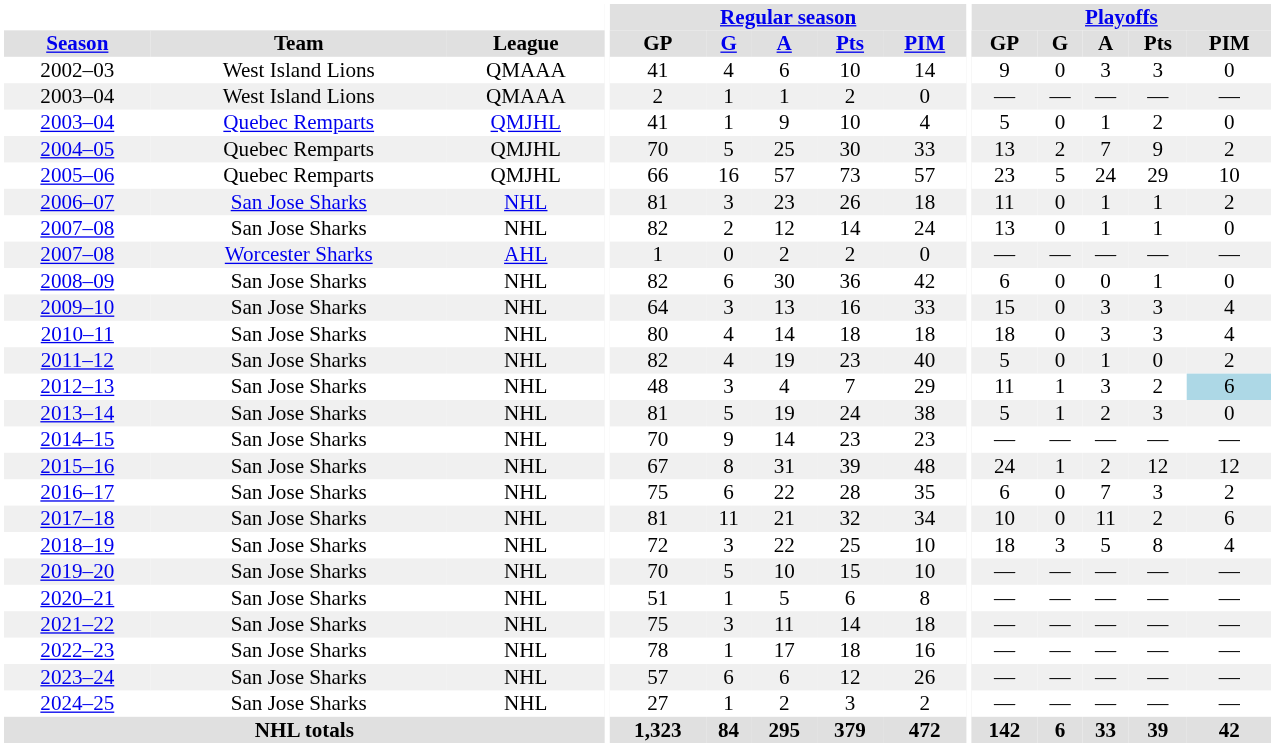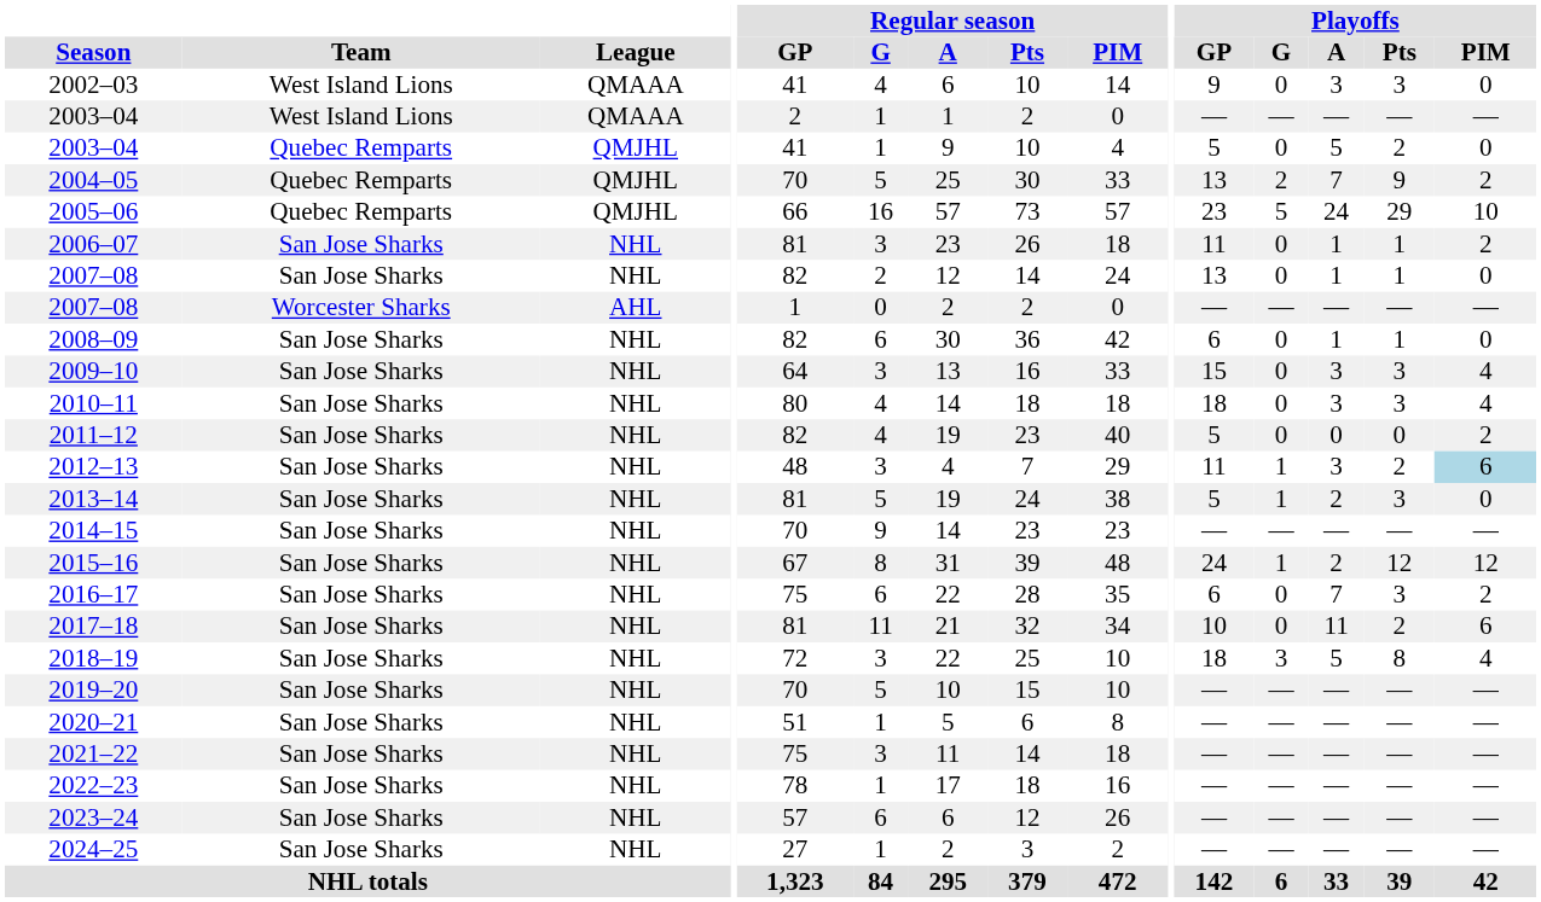 <table border="0" cellpadding="1" cellspacing="0" style="text-align:center; width:60em;">
 <tr bgcolor="#e0e0e0">
 <th colspan="3" bgcolor="#ffffff"></th>
 <th rowspan="99" bgcolor="#ffffff"></th>
 <th colspan="5"><a href='#'>Regular season</a></th>
 <th rowspan="99" bgcolor="#ffffff"></th>
 <th colspan="5"><a href='#'>Playoffs</a></th>
 </tr>
 <tr bgcolor="#e0e0e0">
 <th><a href='#'>Season</a></th>
 <th>Team</th>
 <th>League</th>
 <th>GP</th>
 <th><a href='#'>G</a></th>
 <th><a href='#'>A</a></th>
 <th><a href='#'>Pts</a></th>
 <th><a href='#'>PIM</a></th>
 <th>GP</th>
 <th>G</th>
 <th>A</th>
 <th>Pts</th>
 <th>PIM</th>
 </tr>
 <tr>
 <td>2002–03</td>
 <td>West Island Lions</td>
 <td>QMAAA</td>
 <td>41</td>
 <td>4</td>
 <td>6</td>
 <td>10</td>
 <td>14</td>
 <td>9</td>
 <td>0</td>
 <td>3</td>
 <td>3</td>
 <td>0</td>
 </tr>
 <tr style="background:#f0f0f0;">
 <td>2003–04</td>
 <td>West Island Lions</td>
 <td>QMAAA</td>
 <td>2</td>
 <td>1</td>
 <td>1</td>
 <td>2</td>
 <td>0</td>
 <td>—</td>
 <td>—</td>
 <td>—</td>
 <td>—</td>
 <td>—</td>
 </tr>
 <tr>
 <td><a href='#'>2003–04</a></td>
 <td><a href='#'>Quebec Remparts</a></td>
 <td><a href='#'>QMJHL</a></td>
 <td>41</td>
 <td>1</td>
 <td>9</td>
 <td>10</td>
 <td>4</td>
 <td>5</td>
 <td>0</td>
-<td>1</td>
+<td>5</td>
 <td>2</td>
 <td>0</td>
 </tr>
 <tr style="background:#f0f0f0;">
 <td><a href='#'>2004–05</a></td>
 <td>Quebec Remparts</td>
 <td>QMJHL</td>
 <td>70</td>
 <td>5</td>
 <td>25</td>
 <td>30</td>
 <td>33</td>
 <td>13</td>
 <td>2</td>
 <td>7</td>
 <td>9</td>
 <td>2</td>
 </tr>
 <tr>
 <td><a href='#'>2005–06</a></td>
 <td>Quebec Remparts</td>
 <td>QMJHL</td>
 <td>66</td>
 <td>16</td>
 <td>57</td>
 <td>73</td>
 <td>57</td>
 <td>23</td>
 <td>5</td>
 <td>24</td>
 <td>29</td>
 <td>10</td>
 </tr>
 <tr style="background:#f0f0f0;">
 <td><a href='#'>2006–07</a></td>
 <td><a href='#'>San Jose Sharks</a></td>
 <td><a href='#'>NHL</a></td>
 <td>81</td>
 <td>3</td>
 <td>23</td>
 <td>26</td>
 <td>18</td>
 <td>11</td>
 <td>0</td>
 <td>1</td>
 <td>1</td>
 <td>2</td>
 </tr>
 <tr>
 <td><a href='#'>2007–08</a></td>
 <td>San Jose Sharks</td>
 <td>NHL</td>
 <td>82</td>
 <td>2</td>
 <td>12</td>
 <td>14</td>
 <td>24</td>
 <td>13</td>
 <td>0</td>
 <td>1</td>
 <td>1</td>
 <td>0</td>
 </tr>
 <tr style="background:#f0f0f0;">
 <td><a href='#'>2007–08</a></td>
 <td><a href='#'>Worcester Sharks</a></td>
 <td><a href='#'>AHL</a></td>
 <td>1</td>
 <td>0</td>
 <td>2</td>
 <td>2</td>
 <td>0</td>
 <td>—</td>
 <td>—</td>
 <td>—</td>
 <td>—</td>
 <td>—</td>
 </tr>
 <tr>
 <td><a href='#'>2008–09</a></td>
 <td>San Jose Sharks</td>
 <td>NHL</td>
 <td>82</td>
 <td>6</td>
 <td>30</td>
 <td>36</td>
 <td>42</td>
 <td>6</td>
 <td>0</td>
-<td>0</td>
+<td>1</td>
 <td>1</td>
 <td>0</td>
 </tr>
 <tr style="background:#f0f0f0;">
 <td><a href='#'>2009–10</a></td>
 <td>San Jose Sharks</td>
 <td>NHL</td>
 <td>64</td>
 <td>3</td>
 <td>13</td>
 <td>16</td>
 <td>33</td>
 <td>15</td>
 <td>0</td>
 <td>3</td>
 <td>3</td>
 <td>4</td>
 </tr>
 <tr>
 <td><a href='#'>2010–11</a></td>
 <td>San Jose Sharks</td>
 <td>NHL</td>
 <td>80</td>
 <td>4</td>
 <td>14</td>
 <td>18</td>
 <td>18</td>
 <td>18</td>
 <td>0</td>
 <td>3</td>
 <td>3</td>
 <td>4</td>
 </tr>
 <tr style="background:#f0f0f0;">
 <td><a href='#'>2011–12</a></td>
 <td>San Jose Sharks</td>
 <td>NHL</td>
 <td>82</td>
 <td>4</td>
 <td>19</td>
 <td>23</td>
 <td>40</td>
 <td>5</td>
 <td>0</td>
-<td>1</td>
+<td>0</td>
 <td>0</td>
 <td>2</td>
 </tr>
 <tr>
 <td><a href='#'>2012–13</a></td>
 <td>San Jose Sharks</td>
 <td>NHL</td>
 <td>48</td>
 <td>3</td>
 <td>4</td>
 <td>7</td>
 <td>29</td>
 <td>11</td>
 <td>1</td>
 <td>3</td>
 <td>2</td>
 <td style="background: lightblue;">6</td>
 </tr>
 <tr style="background:#f0f0f0;">
 <td><a href='#'>2013–14</a></td>
 <td>San Jose Sharks</td>
 <td>NHL</td>
 <td>81</td>
 <td>5</td>
 <td>19</td>
 <td>24</td>
 <td>38</td>
 <td>5</td>
 <td>1</td>
 <td>2</td>
 <td>3</td>
 <td>0</td>
 </tr>
 <tr>
 <td><a href='#'>2014–15</a></td>
 <td>San Jose Sharks</td>
 <td>NHL</td>
 <td>70</td>
 <td>9</td>
 <td>14</td>
 <td>23</td>
 <td>23</td>
 <td>—</td>
 <td>—</td>
 <td>—</td>
 <td>—</td>
 <td>—</td>
 </tr>
 <tr style="background:#f0f0f0;">
 <td><a href='#'>2015–16</a></td>
 <td>San Jose Sharks</td>
 <td>NHL</td>
 <td>67</td>
 <td>8</td>
 <td>31</td>
 <td>39</td>
 <td>48</td>
 <td>24</td>
 <td>1</td>
 <td>2</td>
 <td>12</td>
 <td>12</td>
 </tr>
 <tr>
 <td><a href='#'>2016–17</a></td>
 <td>San Jose Sharks</td>
 <td>NHL</td>
 <td>75</td>
 <td>6</td>
 <td>22</td>
 <td>28</td>
 <td>35</td>
 <td>6</td>
 <td>0</td>
 <td>7</td>
 <td>3</td>
 <td>2</td>
 </tr>
 <tr style="background:#f0f0f0;">
 <td><a href='#'>2017–18</a></td>
 <td>San Jose Sharks</td>
 <td>NHL</td>
 <td>81</td>
 <td>11</td>
 <td>21</td>
 <td>32</td>
 <td>34</td>
 <td>10</td>
 <td>0</td>
 <td>11</td>
 <td>2</td>
 <td>6</td>
 </tr>
 <tr>
 <td><a href='#'>2018–19</a></td>
 <td>San Jose Sharks</td>
 <td>NHL</td>
 <td>72</td>
 <td>3</td>
 <td>22</td>
 <td>25</td>
 <td>10</td>
 <td>18</td>
 <td>3</td>
 <td>5</td>
 <td>8</td>
 <td>4</td>
 </tr>
 <tr style="background:#f0f0f0;">
 <td><a href='#'>2019–20</a></td>
 <td>San Jose Sharks</td>
 <td>NHL</td>
 <td>70</td>
 <td>5</td>
 <td>10</td>
 <td>15</td>
 <td>10</td>
 <td>—</td>
 <td>—</td>
 <td>—</td>
 <td>—</td>
 <td>—</td>
 </tr>
 <tr>
 <td><a href='#'>2020–21</a></td>
 <td>San Jose Sharks</td>
 <td>NHL</td>
 <td>51</td>
 <td>1</td>
 <td>5</td>
 <td>6</td>
 <td>8</td>
 <td>—</td>
 <td>—</td>
 <td>—</td>
 <td>—</td>
 <td>—</td>
 </tr>
 <tr style="background:#f0f0f0;">
 <td><a href='#'>2021–22</a></td>
 <td>San Jose Sharks</td>
 <td>NHL</td>
 <td>75</td>
 <td>3</td>
 <td>11</td>
 <td>14</td>
 <td>18</td>
 <td>—</td>
 <td>—</td>
 <td>—</td>
 <td>—</td>
 <td>—</td>
 </tr>
 <tr>
 <td><a href='#'>2022–23</a></td>
 <td>San Jose Sharks</td>
 <td>NHL</td>
 <td>78</td>
 <td>1</td>
 <td>17</td>
 <td>18</td>
 <td>16</td>
 <td>—</td>
 <td>—</td>
 <td>—</td>
 <td>—</td>
 <td>—</td>
 </tr>
 <tr style="background:#f0f0f0;">
 <td><a href='#'>2023–24</a></td>
 <td>San Jose Sharks</td>
 <td>NHL</td>
 <td>57</td>
 <td>6</td>
 <td>6</td>
 <td>12</td>
 <td>26</td>
 <td>—</td>
 <td>—</td>
 <td>—</td>
 <td>—</td>
 <td>—</td>
 </tr>
 <tr>
 <td><a href='#'>2024–25</a></td>
 <td>San Jose Sharks</td>
 <td>NHL</td>
 <td>27</td>
 <td>1</td>
 <td>2</td>
 <td>3</td>
 <td>2</td>
 <td>—</td>
 <td>—</td>
 <td>—</td>
 <td>—</td>
 <td>—</td>
 </tr>
 <tr style="background:#e0e0e0;">
 <th colspan="3">NHL totals</th>
 <th>1,323</th>
 <th>84</th>
 <th>295</th>
 <th>379</th>
 <th>472</th>
 <th>142</th>
 <th>6</th>
 <th>33</th>
 <th>39</th>
 <th>42</th>
 </tr>
 </table>
